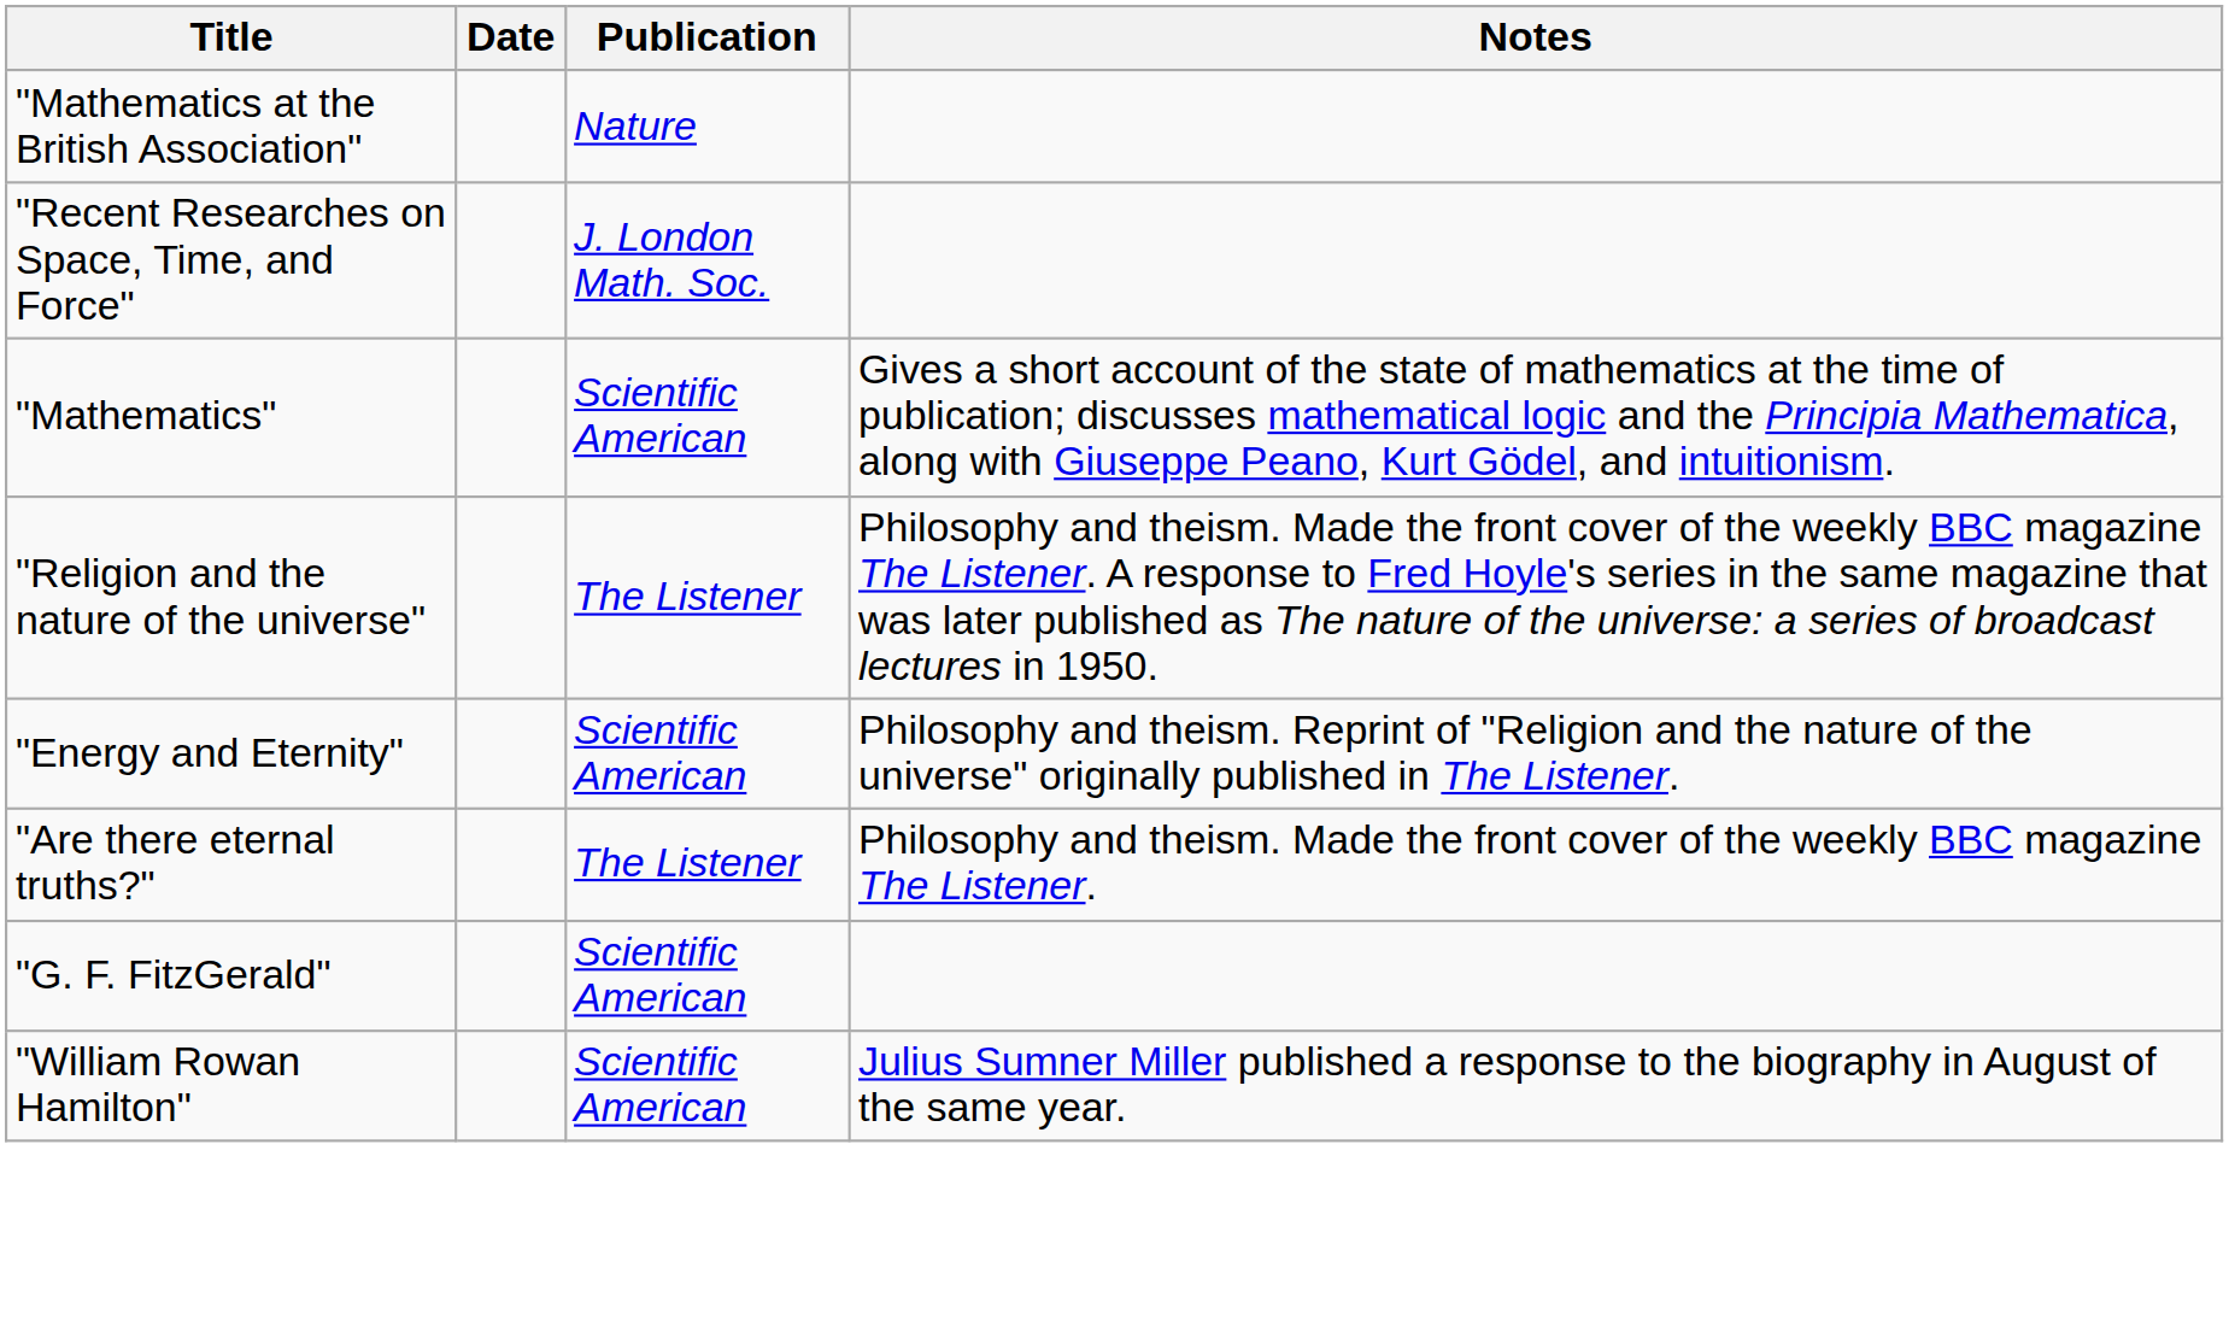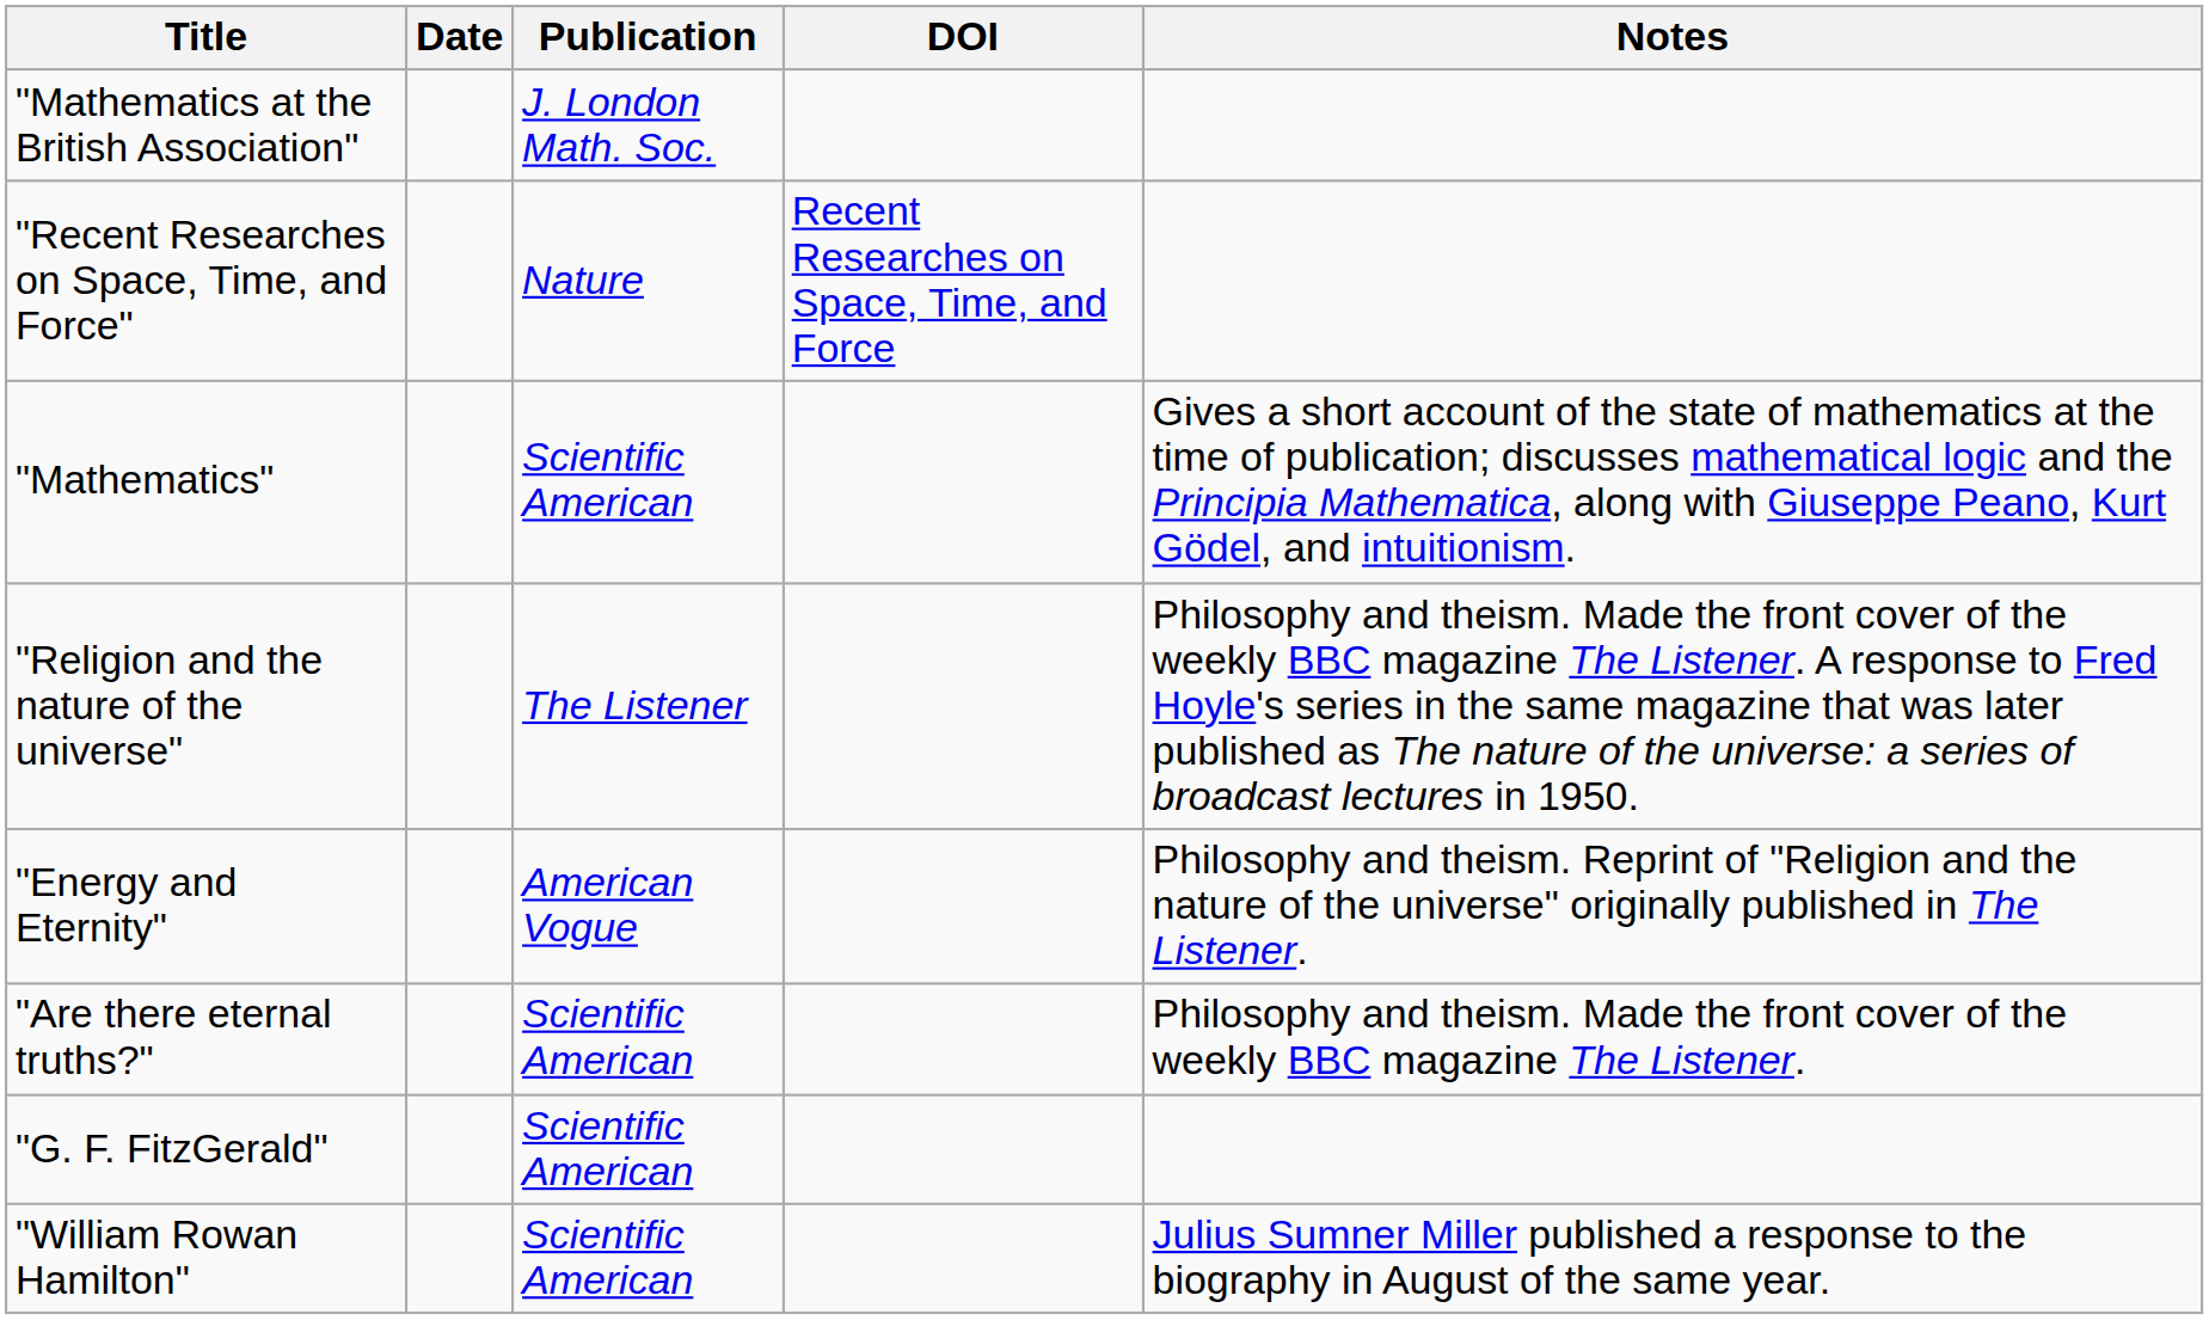 <table class="wikitable sortable" width="auto" style="text-align: left">
 <tr>
 <th>Title</th>
 <th>Date</th>
 <th>Publication</th>
+<th>DOI</th>
 <th>Notes</th>
 </tr>
 <tr>
 <td>"Mathematics at the British Association"</td>
 <td></td>
-<td><em><a href='#'>Nature</a></em></td>
+<td><em><a href='#'>J. London Math. Soc.</a></em></td>
+<td></td>
 <td></td>
 </tr>
 <tr>
 <td>"Recent Researches on Space, Time, and Force"</td>
 <td></td>
-<td><em><a href='#'>J. London Math. Soc.</a></em></td>
+<td><em><a href='#'>Nature</a></em></td>
+<td><a href='#'>Recent Researches on Space, Time, and Force</a></td>
 <td></td>
 </tr>
 <tr>
 <td>"Mathematics"</td>
 <td></td>
 <td><em><a href='#'>Scientific American</a></em></td>
+<td></td>
 <td>Gives a short account of the state of mathematics at the time of publication; discusses <a href='#'>mathematical logic</a> and the <em><a href='#'>Principia Mathematica</a></em>, along with <a href='#'>Giuseppe Peano</a>, <a href='#'>Kurt Gödel</a>, and <a href='#'>intuitionism</a>.</td>
 </tr>
 <tr>
 <td>"Religion and the nature of the universe"</td>
 <td></td>
 <td><em><a href='#'>The Listener</a></em></td>
+<td></td>
 <td>Philosophy and theism. Made the front cover of the weekly <a href='#'>BBC</a> magazine <em><a href='#'>The Listener</a></em>. A response to <a href='#'>Fred Hoyle</a>'s series in the same magazine that was later published as <em>The nature of the universe: a series of broadcast lectures</em> in 1950.</td>
 </tr>
 <tr>
 <td>"Energy and Eternity"</td>
 <td></td>
-<td><em><a href='#'>Scientific American</a></em></td>
+<td><em><a href='#'>American Vogue</a></em></td>
+<td></td>
 <td>Philosophy and theism. Reprint of "Religion and the nature of the universe" originally published in <em><a href='#'>The Listener</a></em>.</td>
 </tr>
 <tr>
 <td>"Are there eternal truths?"</td>
 <td></td>
-<td><em><a href='#'>The Listener</a></em></td>
+<td><em><a href='#'>Scientific American</a></em></td>
+<td></td>
 <td>Philosophy and theism. Made the front cover of the weekly <a href='#'>BBC</a> magazine <em><a href='#'>The Listener</a></em>.</td>
 </tr>
 <tr>
 <td>"G. F. FitzGerald"</td>
 <td></td>
 <td><em><a href='#'>Scientific American</a></em></td>
 <td></td>
+<td></td>
 </tr>
 <tr>
 <td>"William Rowan Hamilton"</td>
 <td></td>
 <td><em><a href='#'>Scientific American</a></em></td>
+<td></td>
 <td><a href='#'>Julius Sumner Miller</a> published a response to the biography in August of the same year.</td>
 </tr>
 </table>
